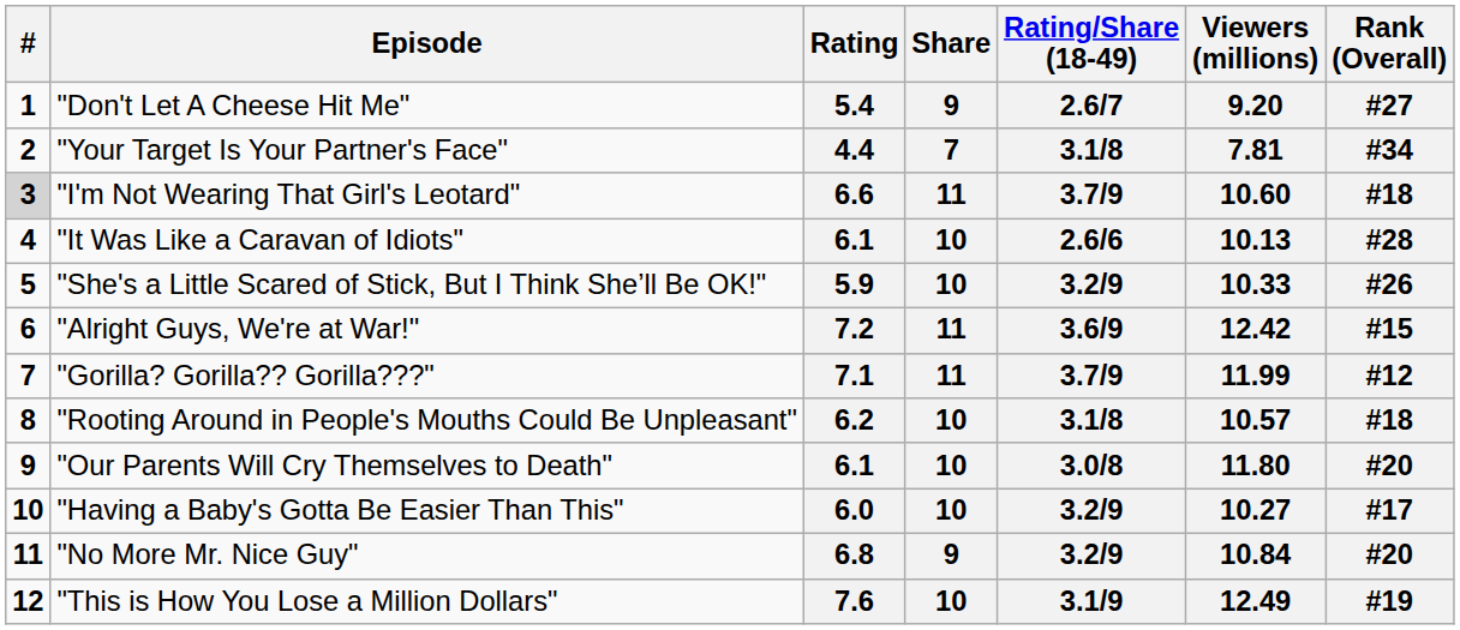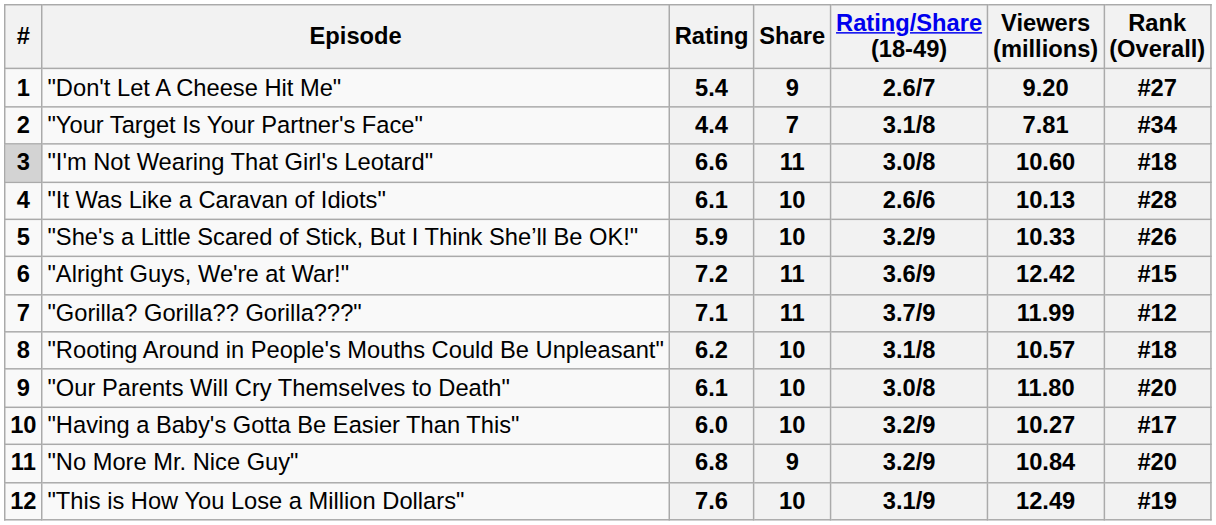 <table class="wikitable">
 <tr>
 <th>#</th>
 <th>Episode</th>
 <th>Rating</th>
 <th>Share</th>
 <th><a href='#'>Rating/Share</a><br>(18-49)</th>
 <th>Viewers<br>(millions)</th>
 <th>Rank<br>(Overall)</th>
 </tr>
 <tr>
 <td style="text-align:center"><strong>1</strong></td>
 <td>"Don't Let A Cheese Hit Me"</td>
 <th>5.4</th>
 <th>9</th>
 <th>2.6/7</th>
 <th>9.20</th>
 <th>#27</th>
 </tr>
 <tr>
 <td style="text-align:center"><strong>2</strong></td>
 <td>"Your Target Is Your Partner's Face"</td>
 <th>4.4</th>
 <th>7</th>
 <th>3.1/8</th>
 <th>7.81</th>
 <th>#34</th>
 </tr>
 <tr>
 <td style="background: lightgrey; text-align:center"><strong>3</strong></td>
 <td>"I'm Not Wearing That Girl's Leotard"</td>
 <th>6.6</th>
 <th>11</th>
-<th>3.7/9</th>
+<th>3.0/8</th>
 <th>10.60</th>
 <th>#18</th>
 </tr>
 <tr>
 <td style="text-align:center"><strong>4</strong></td>
 <td>"It Was Like a Caravan of Idiots"</td>
 <th>6.1</th>
 <th>10</th>
 <th>2.6/6</th>
 <th>10.13</th>
 <th>#28</th>
 </tr>
 <tr>
 <td style="text-align:center"><strong>5</strong></td>
 <td>"She's a Little Scared of Stick, But I Think She’ll Be OK!"</td>
 <th>5.9</th>
 <th>10</th>
 <th>3.2/9</th>
 <th>10.33</th>
 <th>#26</th>
 </tr>
 <tr>
 <td style="text-align:center"><strong>6</strong></td>
 <td>"Alright Guys, We're at War!"</td>
 <th>7.2</th>
 <th>11</th>
 <th>3.6/9</th>
 <th>12.42</th>
 <th>#15</th>
 </tr>
 <tr>
 <td style="text-align:center"><strong>7</strong></td>
 <td>"Gorilla? Gorilla?? Gorilla???"</td>
 <th>7.1</th>
 <th>11</th>
 <th>3.7/9</th>
 <th>11.99</th>
 <th>#12</th>
 </tr>
 <tr>
 <td style="text-align:center"><strong>8</strong></td>
 <td>"Rooting Around in People's Mouths Could Be Unpleasant"</td>
 <th>6.2</th>
 <th>10</th>
 <th>3.1/8</th>
 <th>10.57</th>
 <th>#18</th>
 </tr>
 <tr>
 <td style="text-align:center"><strong>9</strong></td>
 <td>"Our Parents Will Cry Themselves to Death"</td>
 <th>6.1</th>
 <th>10</th>
 <th>3.0/8</th>
 <th>11.80</th>
 <th>#20</th>
 </tr>
 <tr>
 <td style="text-align:center"><strong>10</strong></td>
 <td>"Having a Baby's Gotta Be Easier Than This"</td>
 <th>6.0</th>
 <th>10</th>
 <th>3.2/9</th>
 <th>10.27</th>
 <th>#17</th>
 </tr>
 <tr>
 <td style="text-align:center"><strong>11</strong></td>
 <td>"No More Mr. Nice Guy"</td>
 <th>6.8</th>
 <th>9</th>
 <th>3.2/9</th>
 <th>10.84</th>
 <th>#20</th>
 </tr>
 <tr>
 <td style="text-align:center"><strong>12</strong></td>
 <td>"This is How You Lose a Million Dollars"</td>
 <th>7.6</th>
 <th>10</th>
 <th>3.1/9</th>
 <th>12.49</th>
 <th>#19</th>
 </tr>
 </table>
